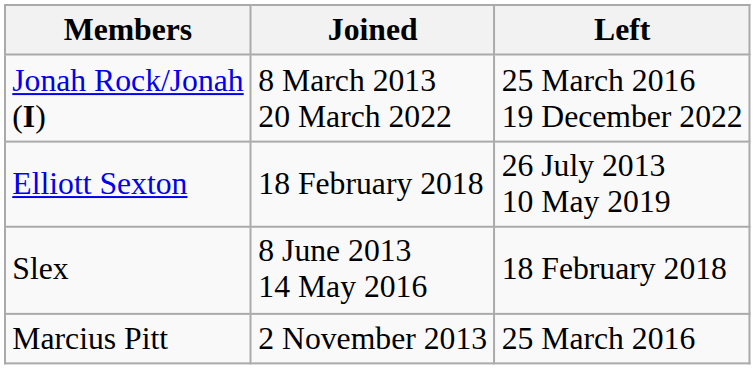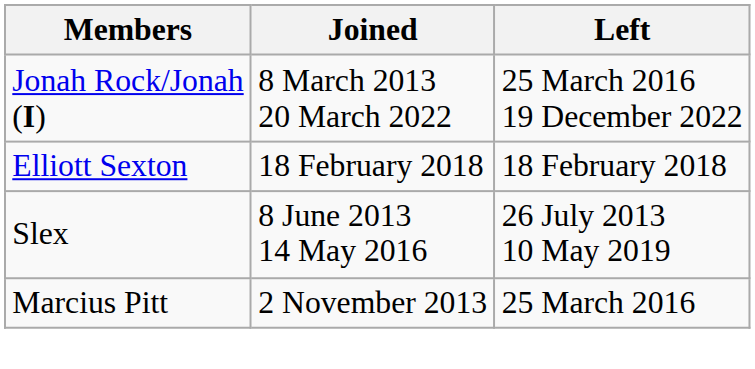 <table class="wikitable">
 <tr>
 <th>Members</th>
 <th>Joined</th>
 <th>Left</th>
 </tr>
 <tr>
 <td><a href='#'>Jonah Rock/Jonah</a> <br>(<strong>I</strong>)</td>
 <td>8 March 2013<br>20 March 2022</td>
 <td>25 March 2016<br>19 December 2022</td>
 </tr>
 <tr>
 <td><a href='#'>Elliott Sexton</a></td>
 <td>18 February 2018</td>
-<td>26 July 2013<br>10 May 2019</td>
+<td>18 February 2018</td>
 </tr>
 <tr>
 <td>Slex</td>
 <td>8 June 2013<br>14 May 2016</td>
-<td>18 February 2018</td>
+<td>26 July 2013<br>10 May 2019</td>
 </tr>
 <tr>
 <td>Marcius Pitt</td>
 <td>2 November 2013</td>
 <td>25 March 2016</td>
 </tr>
 </table>
